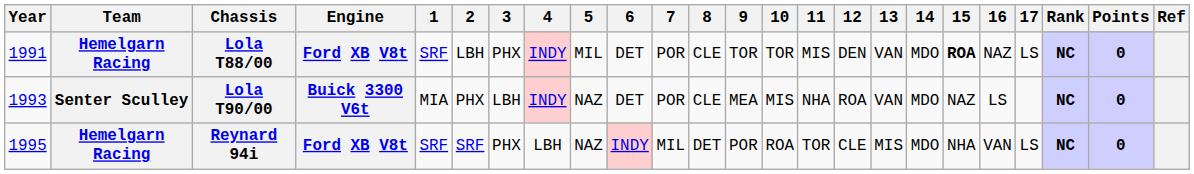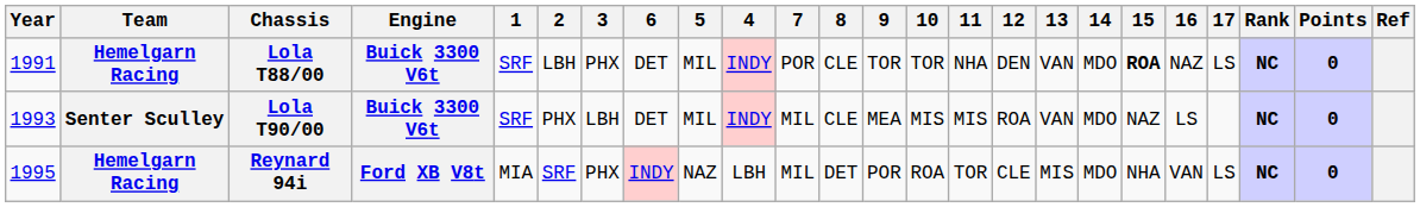 <table class="wikitable" style="text-align:center; font-size:90%">
 <tr>
 <th>Year</th>
 <th>Team</th>
 <th>Chassis</th>
 <th>Engine</th>
 <th>1</th>
 <th>2</th>
 <th>3</th>
+<th>6</th>
+<th>5</th>
 <th>4</th>
-<th>5</th>
-<th>6</th>
 <th>7</th>
 <th>8</th>
 <th>9</th>
 <th>10</th>
 <th>11</th>
 <th>12</th>
 <th>13</th>
 <th>14</th>
 <th>15</th>
 <th>16</th>
 <th>17</th>
 <th>Rank</th>
 <th>Points</th>
 <th>Ref</th>
 </tr>
 <tr>
 <td><a href='#'>1991</a></td>
 <th><a href='#'>Hemelgarn Racing</a></th>
 <th><a href='#'>Lola</a> T88/00</th>
-<th><a href='#'>Ford</a> <a href='#'>XB</a> <a href='#'>V8</a><a href='#'>t</a></th>
+<th><a href='#'>Buick</a> <a href='#'>3300</a> <a href='#'>V6</a><a href='#'>t</a></th>
 <td><a href='#'>SRF</a></td>
 <td>LBH</td>
 <td>PHX</td>
+<td>DET</td>
+<td>MIL</td>
 <td style="background:#FFCFCF;"><a href='#'>INDY</a><br></td>
-<td>MIL</td>
-<td>DET</td>
 <td>POR</td>
 <td>CLE</td>
 <td>TOR</td>
 <td>TOR</td>
-<td>MIS</td>
+<td>NHA</td>
 <td>DEN</td>
 <td>VAN</td>
 <td>MDO</td>
 <td><strong>ROA</strong></td>
 <td>NAZ</td>
 <td>LS</td>
 <td style="background:#CFCFFF;"><strong>NC</strong></td>
 <td style="background:#CFCFFF;"><strong>0</strong></td>
 <th></th>
 </tr>
 <tr>
 <td><a href='#'>1993</a></td>
 <th>Senter Sculley</th>
 <th><a href='#'>Lola</a> T90/00</th>
 <th><a href='#'>Buick</a> <a href='#'>3300</a> <a href='#'>V6</a><a href='#'>t</a></th>
-<td>MIA</td>
+<td><a href='#'>SRF</a></td>
 <td>PHX</td>
 <td>LBH</td>
+<td>DET</td>
+<td>MIL</td>
 <td style="background:#FFCFCF;"><a href='#'>INDY</a><br></td>
-<td>NAZ</td>
-<td>DET</td>
-<td>POR</td>
+<td>MIL</td>
 <td>CLE</td>
 <td>MEA</td>
 <td>MIS</td>
-<td>NHA</td>
+<td>MIS</td>
 <td>ROA</td>
 <td>VAN</td>
 <td>MDO</td>
 <td>NAZ</td>
 <td>LS</td>
 <td></td>
 <td style="background:#CFCFFF;"><strong>NC</strong></td>
 <td style="background:#CFCFFF;"><strong>0</strong></td>
 <th></th>
 </tr>
 <tr>
 <td><a href='#'>1995</a></td>
 <th><a href='#'>Hemelgarn Racing</a></th>
 <th><a href='#'>Reynard</a> 94i</th>
 <th><a href='#'>Ford</a> <a href='#'>XB</a> <a href='#'>V8</a><a href='#'>t</a></th>
-<td><a href='#'>SRF</a></td>
+<td>MIA</td>
 <td><a href='#'>SRF</a></td>
 <td>PHX</td>
+<td style="background:#FFCFCF;"><a href='#'>INDY</a><br></td>
+<td>NAZ</td>
 <td>LBH</td>
-<td>NAZ</td>
-<td style="background:#FFCFCF;"><a href='#'>INDY</a><br></td>
 <td>MIL</td>
 <td>DET</td>
 <td>POR</td>
 <td>ROA</td>
 <td>TOR</td>
 <td>CLE</td>
 <td>MIS</td>
 <td>MDO</td>
 <td>NHA</td>
 <td>VAN</td>
 <td>LS</td>
 <td style="background:#CFCFFF;"><strong>NC</strong></td>
 <td style="background:#CFCFFF;"><strong>0</strong></td>
 <th></th>
 </tr>
 </table>
